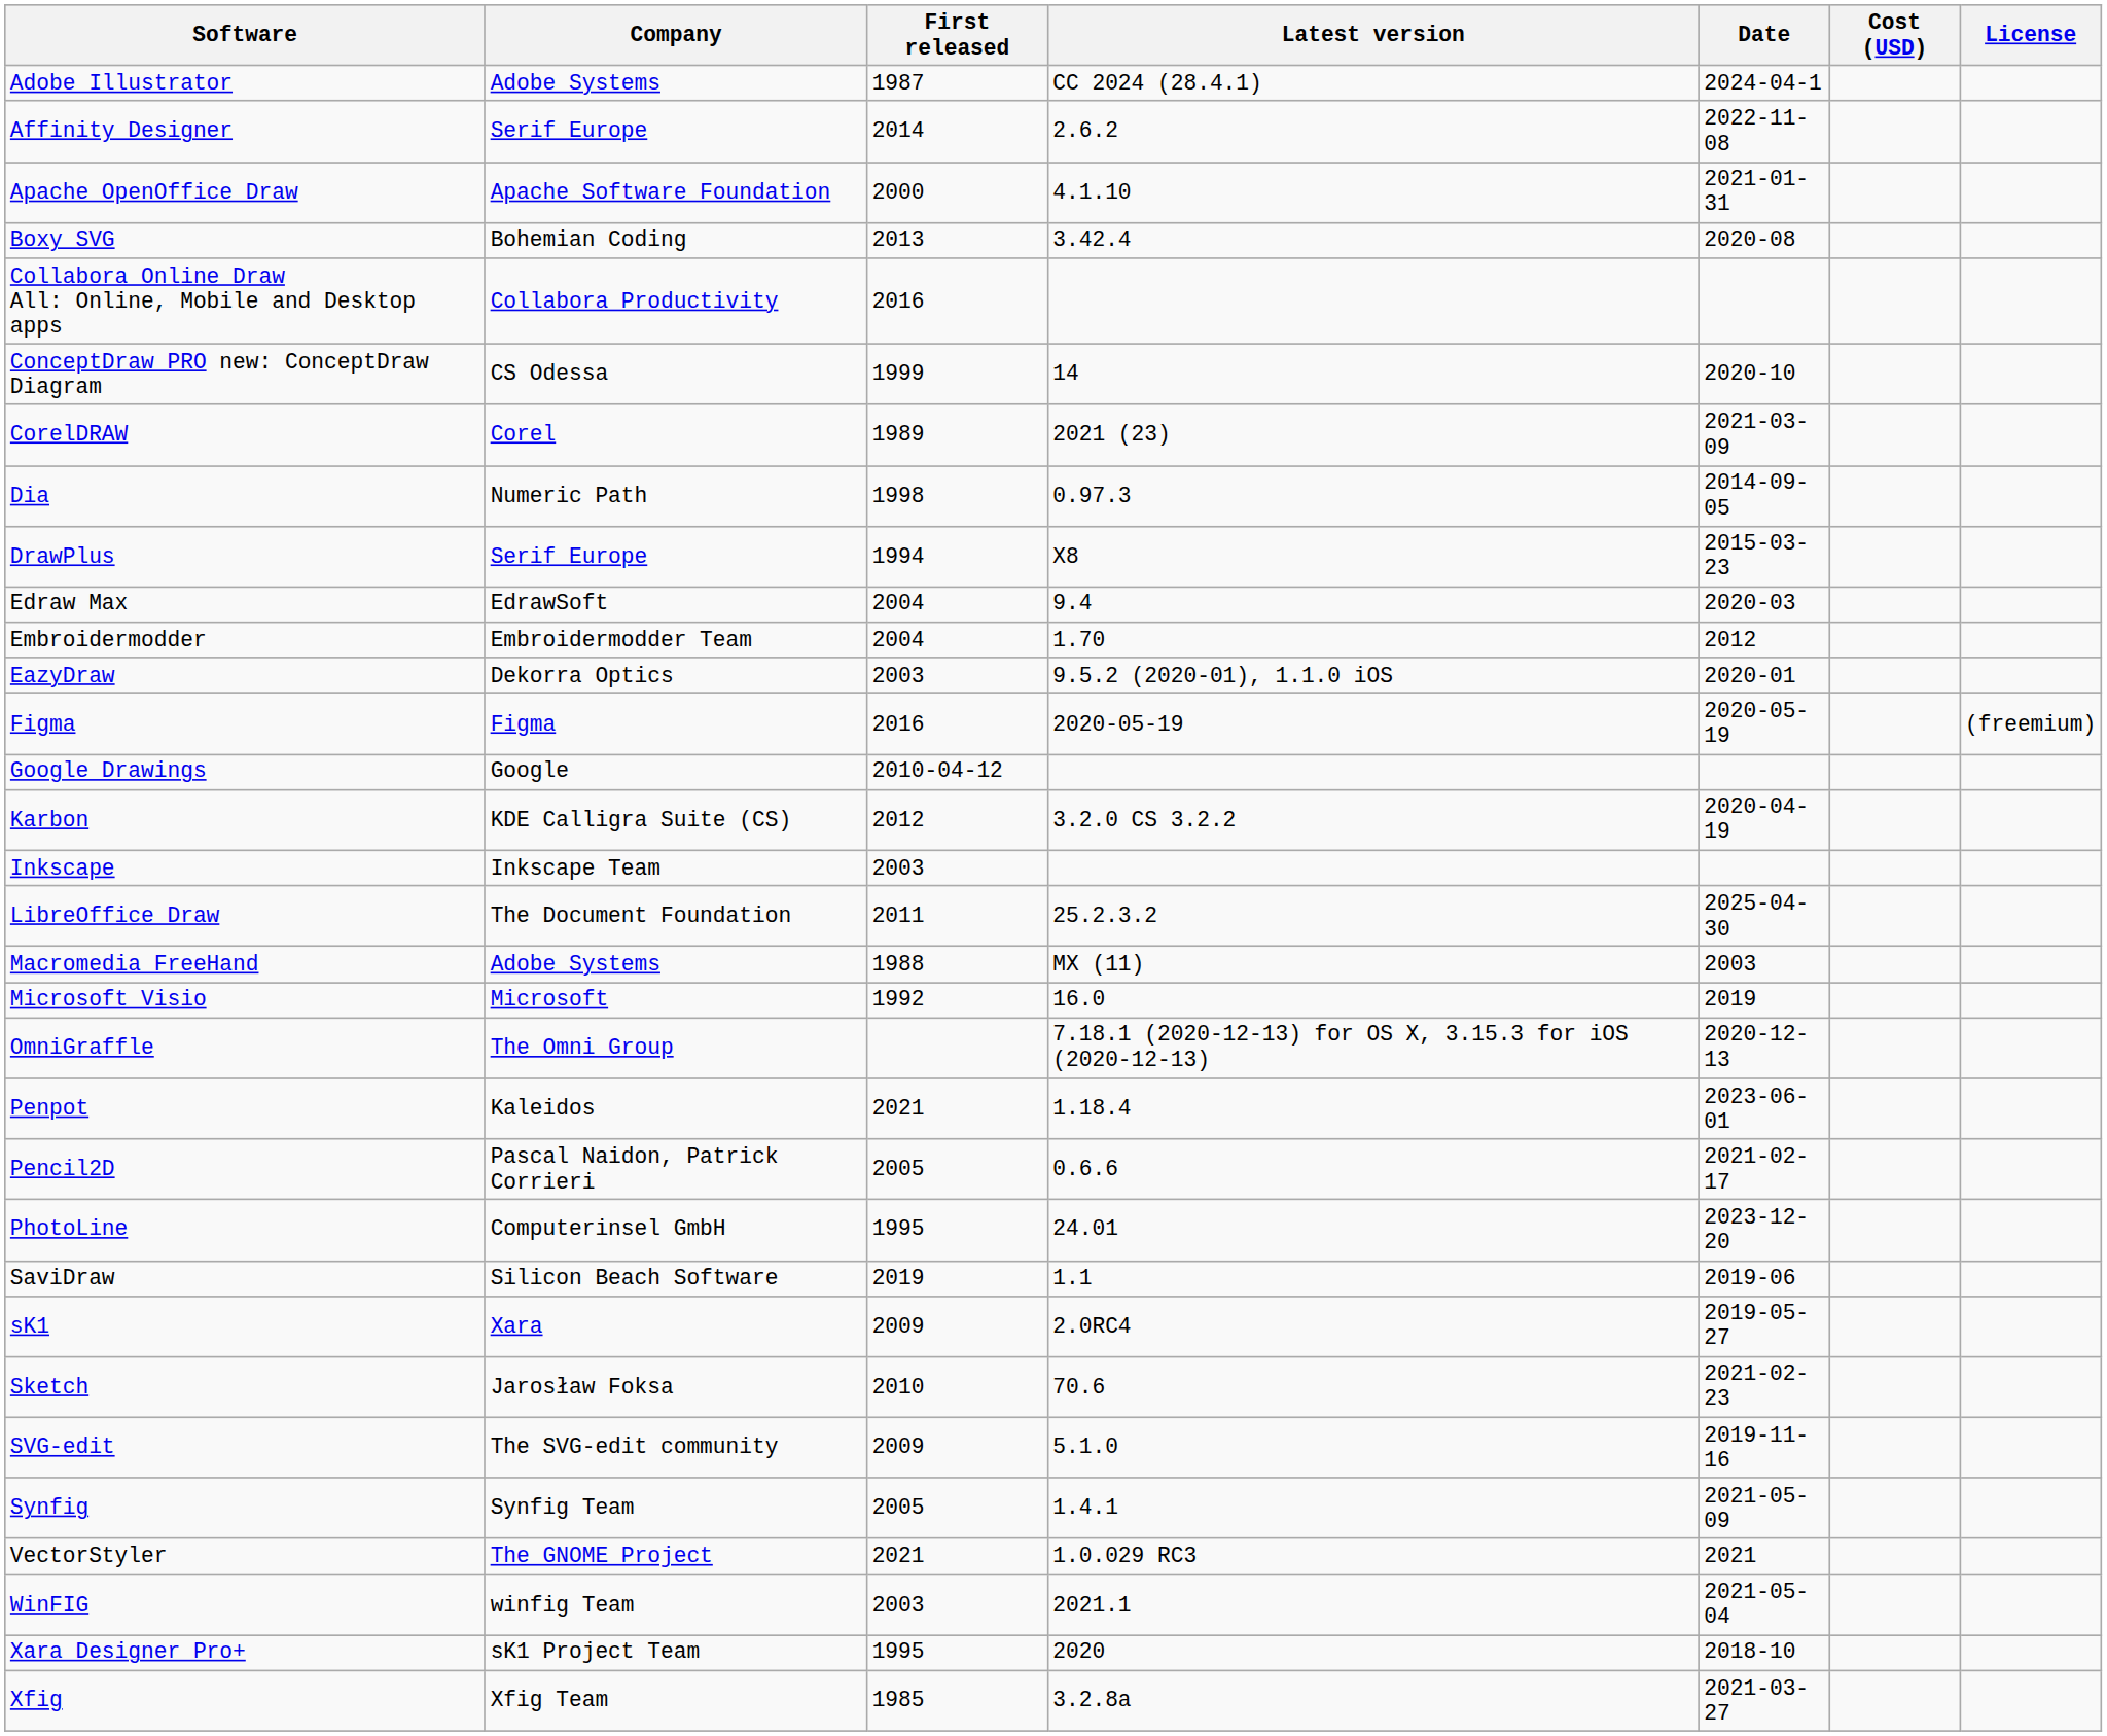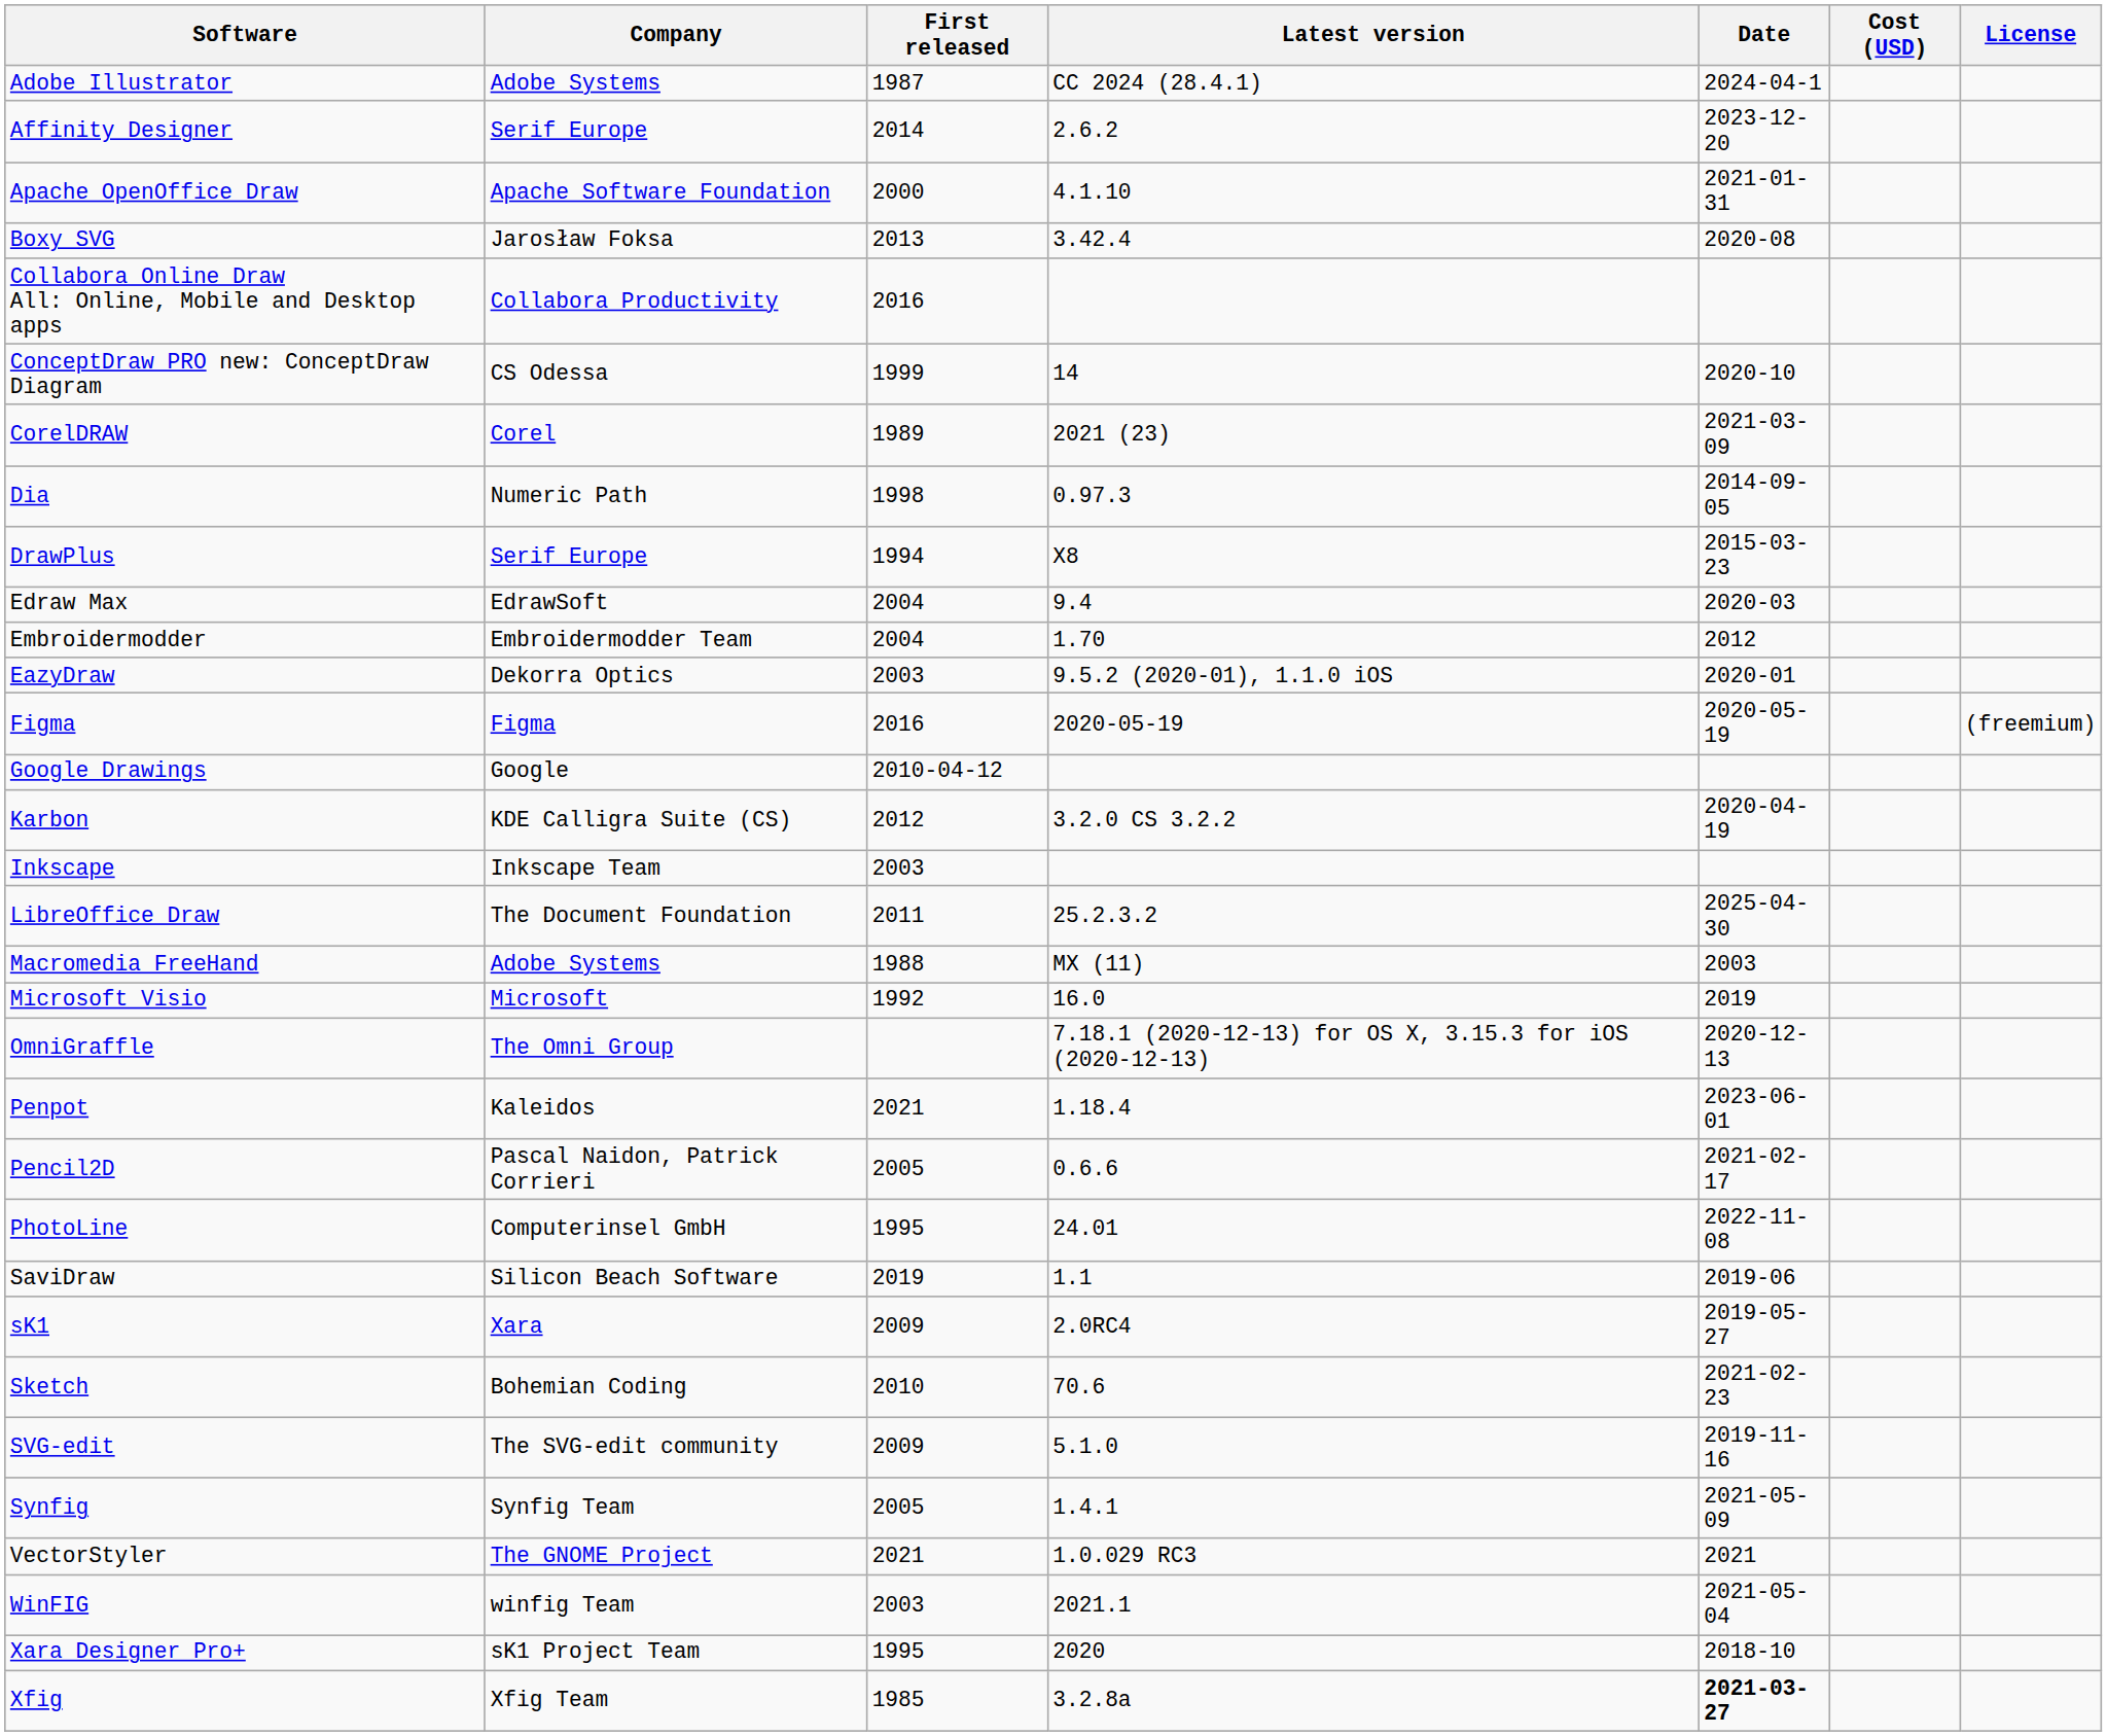 <table class="wikitable sortable" style="width: auto;">
 <tr>
 <th>Software</th>
 <th>Company</th>
 <th>First released</th>
 <th>Latest version</th>
 <th>Date</th>
 <th>Cost (<a href='#'>USD</a>)</th>
 <th><a href='#'>License</a></th>
 </tr>
 <tr>
 <td><a href='#'>Adobe Illustrator</a></td>
 <td><a href='#'>Adobe Systems</a></td>
 <td>1987</td>
 <td>CC 2024 (28.4.1)</td>
 <td>2024-04-1</td>
 <td></td>
 <td></td>
 </tr>
 <tr>
 <td><a href='#'>Affinity Designer</a></td>
 <td><a href='#'>Serif Europe</a></td>
 <td>2014</td>
 <td>2.6.2</td>
-<td>2022-11-08</td>
+<td>2023-12-20</td>
 <td></td>
 <td></td>
 </tr>
 <tr>
 <td><a href='#'>Apache OpenOffice Draw</a></td>
 <td><a href='#'>Apache Software Foundation</a></td>
 <td>2000</td>
 <td>4.1.10</td>
 <td>2021-01-31</td>
 <td></td>
 <td></td>
 </tr>
 <tr>
 <td><a href='#'>Boxy SVG</a></td>
-<td>Bohemian Coding</td>
+<td>Jarosław Foksa</td>
 <td>2013</td>
 <td>3.42.4</td>
 <td>2020-08</td>
 <td></td>
 <td></td>
 </tr>
 <tr>
 <td><a href='#'>Collabora Online Draw</a><br>All: Online, Mobile and Desktop apps</td>
 <td><a href='#'>Collabora Productivity</a></td>
 <td>2016</td>
 <td></td>
 <td></td>
 <td></td>
 <td></td>
 </tr>
 <tr>
 <td><a href='#'>ConceptDraw PRO</a> new: ConceptDraw Diagram</td>
 <td>CS Odessa</td>
 <td>1999</td>
 <td>14</td>
 <td>2020-10</td>
 <td></td>
 <td></td>
 </tr>
 <tr>
 <td><a href='#'>CorelDRAW</a></td>
 <td><a href='#'>Corel</a></td>
 <td>1989</td>
 <td>2021 (23)</td>
 <td>2021-03-09</td>
 <td></td>
 <td></td>
 </tr>
 <tr>
 <td><a href='#'>Dia</a></td>
 <td>Numeric Path</td>
 <td>1998</td>
 <td>0.97.3</td>
 <td>2014-09-05</td>
 <td></td>
 <td></td>
 </tr>
 <tr>
 <td><a href='#'>DrawPlus</a></td>
 <td><a href='#'>Serif Europe</a></td>
 <td>1994</td>
 <td>X8</td>
 <td>2015-03-23</td>
 <td></td>
 <td></td>
 </tr>
 <tr>
 <td>Edraw Max</td>
 <td>EdrawSoft</td>
 <td>2004</td>
 <td>9.4</td>
 <td>2020-03</td>
 <td></td>
 <td></td>
 </tr>
 <tr>
 <td>Embroidermodder</td>
 <td>Embroidermodder Team</td>
 <td>2004</td>
 <td>1.70</td>
 <td>2012</td>
 <td></td>
 <td></td>
 </tr>
 <tr>
 <td><a href='#'>EazyDraw</a></td>
 <td>Dekorra Optics</td>
 <td>2003</td>
 <td>9.5.2 (2020-01), 1.1.0 iOS</td>
 <td>2020-01</td>
 <td></td>
 <td></td>
 </tr>
 <tr>
 <td><a href='#'>Figma</a></td>
 <td><a href='#'>Figma</a></td>
 <td>2016</td>
 <td>2020-05-19</td>
 <td>2020-05-19</td>
 <td></td>
 <td> (freemium)</td>
 </tr>
 <tr>
 <td><a href='#'>Google Drawings</a></td>
 <td>Google</td>
 <td>2010-04-12</td>
 <td></td>
 <td></td>
 <td></td>
 <td></td>
 </tr>
 <tr>
 <td><a href='#'>Karbon</a></td>
 <td>KDE Calligra Suite (CS)</td>
 <td>2012</td>
 <td>3.2.0 CS 3.2.2</td>
 <td>2020-04-19</td>
 <td></td>
 <td></td>
 </tr>
 <tr>
 <td><a href='#'>Inkscape</a></td>
 <td>Inkscape Team</td>
 <td>2003</td>
 <td></td>
 <td></td>
 <td></td>
 <td></td>
 </tr>
 <tr>
 <td><a href='#'>LibreOffice Draw</a></td>
 <td>The Document Foundation</td>
 <td>2011</td>
 <td>25.2.3.2</td>
 <td>2025-04-30</td>
 <td></td>
 <td></td>
 </tr>
 <tr>
 <td><a href='#'>Macromedia FreeHand</a></td>
 <td><a href='#'>Adobe Systems</a></td>
 <td>1988</td>
 <td>MX (11)</td>
 <td>2003</td>
 <td></td>
 <td></td>
 </tr>
 <tr>
 <td><a href='#'>Microsoft Visio</a></td>
 <td><a href='#'>Microsoft</a></td>
 <td>1992</td>
 <td>16.0</td>
 <td>2019</td>
 <td></td>
 <td></td>
 </tr>
 <tr>
 <td><a href='#'>OmniGraffle</a></td>
 <td><a href='#'>The Omni Group</a></td>
 <td></td>
 <td>7.18.1 (2020-12-13) for OS X, 3.15.3 for iOS (2020-12-13)</td>
 <td>2020-12-13</td>
 <td></td>
 <td></td>
 </tr>
 <tr>
 <td><a href='#'>Penpot</a></td>
 <td>Kaleidos</td>
 <td>2021</td>
 <td>1.18.4</td>
 <td>2023-06-01</td>
 <td></td>
 <td></td>
 </tr>
 <tr>
 <td><a href='#'>Pencil2D</a></td>
 <td>Pascal Naidon, Patrick Corrieri</td>
 <td>2005</td>
 <td>0.6.6</td>
 <td>2021-02-17</td>
 <td></td>
 <td></td>
 </tr>
 <tr>
 <td><a href='#'>PhotoLine</a></td>
 <td>Computerinsel GmbH</td>
 <td>1995</td>
 <td>24.01</td>
-<td>2023-12-20</td>
+<td>2022-11-08</td>
 <td></td>
 <td></td>
 </tr>
 <tr>
 <td>SaviDraw</td>
 <td>Silicon Beach Software</td>
 <td>2019</td>
 <td>1.1</td>
 <td>2019-06</td>
 <td></td>
 <td></td>
 </tr>
 <tr>
 <td><a href='#'>sK1</a></td>
 <td><a href='#'>Xara</a></td>
 <td>2009</td>
 <td>2.0RC4</td>
 <td>2019-05-27</td>
 <td></td>
 <td></td>
 </tr>
 <tr>
 <td><a href='#'>Sketch</a></td>
-<td>Jarosław Foksa</td>
+<td>Bohemian Coding</td>
 <td>2010</td>
 <td>70.6</td>
 <td>2021-02-23</td>
 <td></td>
 <td></td>
 </tr>
 <tr>
 <td><a href='#'>SVG-edit</a></td>
 <td>The SVG-edit community</td>
 <td>2009</td>
 <td>5.1.0</td>
 <td>2019-11-16</td>
 <td></td>
 <td></td>
 </tr>
 <tr>
 <td><a href='#'>Synfig</a></td>
 <td>Synfig Team</td>
 <td>2005</td>
 <td>1.4.1</td>
 <td>2021-05-09</td>
 <td></td>
 <td></td>
 </tr>
 <tr>
 <td>VectorStyler</td>
 <td><a href='#'>The GNOME Project</a></td>
 <td>2021</td>
 <td>1.0.029 RC3</td>
 <td>2021</td>
 <td></td>
 <td></td>
 </tr>
 <tr>
 <td><a href='#'>WinFIG</a></td>
 <td>winfig Team</td>
 <td>2003</td>
 <td>2021.1</td>
 <td>2021-05-04</td>
 <td></td>
 <td></td>
 </tr>
 <tr>
 <td><a href='#'>Xara Designer Pro+</a></td>
 <td>sK1 Project Team</td>
 <td>1995</td>
 <td>2020</td>
 <td>2018-10</td>
 <td></td>
 <td></td>
 </tr>
 <tr>
 <td><a href='#'>Xfig</a></td>
 <td>Xfig Team</td>
 <td>1985</td>
 <td>3.2.8a</td>
-<td>2021-03-27</td>
+<td><strong>2021-03-27</strong></td>
 <td></td>
 <td></td>
 </tr>
 </table>
